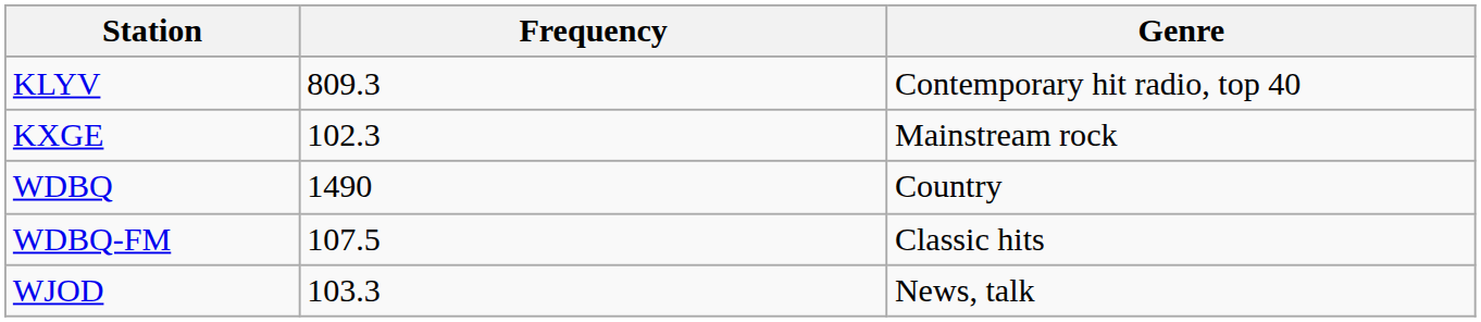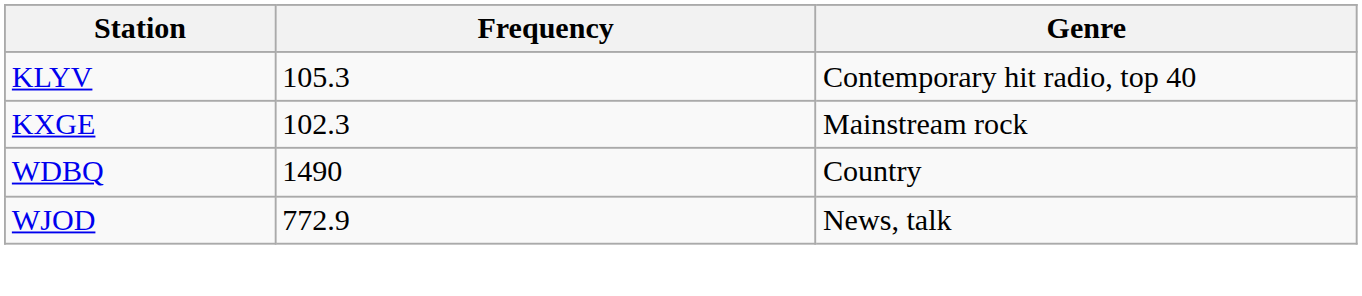 <table class="wikitable" style="width:45em;">
 <tr>
 <th style="width:20%">Station</th>
 <th style="width:40%">Frequency</th>
 <th style="width:40%">Genre</th>
 </tr>
 <tr>
 <td><a href='#'>KLYV</a></td>
-<td>809.3</td>
+<td>105.3</td>
 <td>Contemporary hit radio, top 40</td>
 </tr>
 <tr>
 <td><a href='#'>KXGE</a></td>
 <td>102.3</td>
 <td>Mainstream rock</td>
 </tr>
 <tr>
 <td><a href='#'>WDBQ</a></td>
 <td>1490</td>
 <td>Country</td>
 </tr>
 <tr>
-<td><a href='#'>WDBQ-FM</a></td>
-<td>107.5</td>
-<td>Classic hits</td>
-</tr>
-<tr>
 <td><a href='#'>WJOD</a></td>
-<td>103.3</td>
+<td>772.9</td>
 <td>News, talk</td>
 </tr>
 </table>
